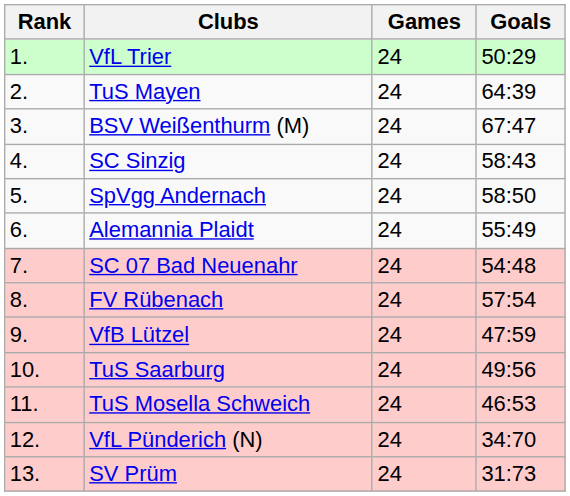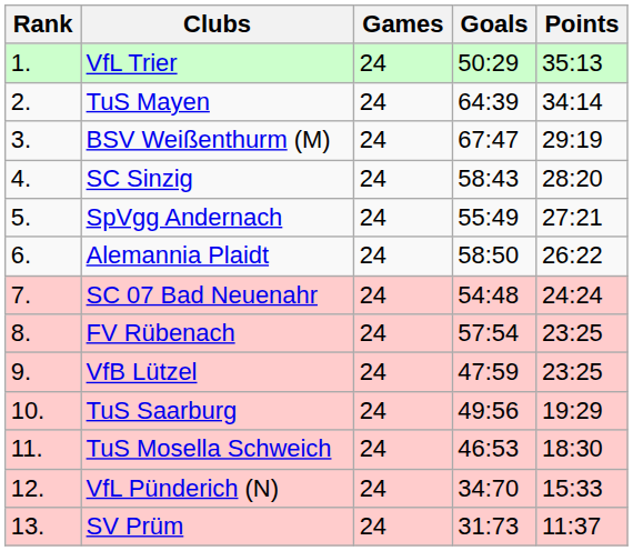 <table class="wikitable" style="width:410px;">
 <tr>
 <th>Rank</th>
 <th>Clubs</th>
 <th>Games</th>
 <th>Goals</th>
+<th>Points</th>
 </tr>
 <tr bgcolor="ccffcc">
 <td>1.</td>
 <td><a href='#'>VfL Trier</a></td>
 <td>24</td>
 <td>50:29</td>
+<td>35:13</td>
 </tr>
 <tr>
 <td>2.</td>
 <td><a href='#'>TuS Mayen</a></td>
 <td>24</td>
 <td>64:39</td>
+<td>34:14</td>
 </tr>
 <tr>
 <td>3.</td>
 <td><a href='#'>BSV Weißenthurm</a> (M)</td>
 <td>24</td>
 <td>67:47</td>
+<td>29:19</td>
 </tr>
 <tr>
 <td>4.</td>
 <td><a href='#'>SC Sinzig</a></td>
 <td>24</td>
 <td>58:43</td>
+<td>28:20</td>
 </tr>
 <tr>
 <td>5.</td>
 <td><a href='#'>SpVgg Andernach</a></td>
 <td>24</td>
-<td>58:50</td>
+<td>55:49</td>
+<td>27:21</td>
 </tr>
 <tr>
 <td>6.</td>
 <td><a href='#'>Alemannia Plaidt</a></td>
 <td>24</td>
-<td>55:49</td>
+<td>58:50</td>
+<td>26:22</td>
 </tr>
 <tr bgcolor="#ffcccc">
 <td>7.</td>
 <td><a href='#'>SC 07 Bad Neuenahr</a></td>
 <td>24</td>
 <td>54:48</td>
+<td>24:24</td>
 </tr>
 <tr bgcolor="#ffcccc">
 <td>8.</td>
 <td><a href='#'>FV Rübenach</a></td>
 <td>24</td>
 <td>57:54</td>
+<td>23:25</td>
 </tr>
 <tr bgcolor="#ffcccc">
 <td>9.</td>
 <td><a href='#'>VfB Lützel</a></td>
 <td>24</td>
 <td>47:59</td>
+<td>23:25</td>
 </tr>
 <tr bgcolor="#ffcccc">
 <td>10.</td>
 <td><a href='#'>TuS Saarburg</a></td>
 <td>24</td>
 <td>49:56</td>
+<td>19:29</td>
 </tr>
 <tr bgcolor="#ffcccc">
 <td>11.</td>
 <td><a href='#'>TuS Mosella Schweich</a></td>
 <td>24</td>
 <td>46:53</td>
+<td>18:30</td>
 </tr>
 <tr bgcolor="#ffcccc">
 <td>12.</td>
 <td><a href='#'>VfL Pünderich</a> (N)</td>
 <td>24</td>
 <td>34:70</td>
+<td>15:33</td>
 </tr>
 <tr bgcolor="#ffcccc">
 <td>13.</td>
 <td><a href='#'>SV Prüm</a></td>
 <td>24</td>
 <td>31:73</td>
+<td>11:37</td>
 </tr>
 </table>
